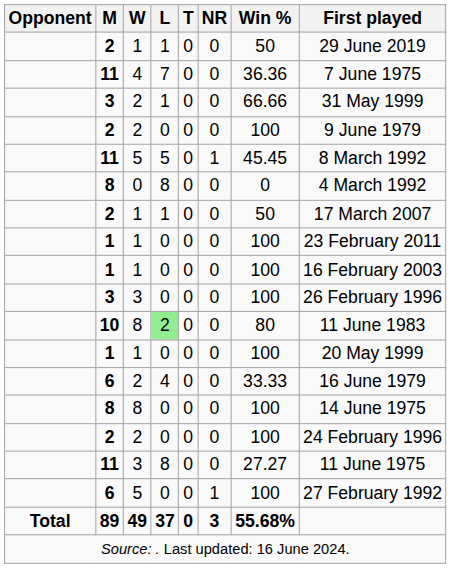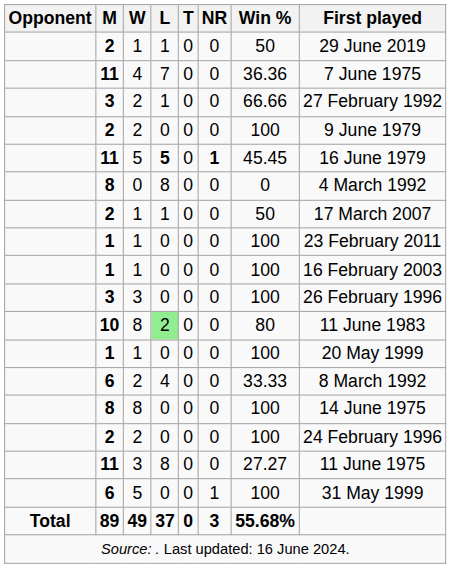 <table class="wikitable sortable" style="text-align:center">
 <tr>
 <th>Opponent</th>
 <th>M</th>
 <th>W</th>
 <th>L</th>
 <th>T</th>
 <th>NR</th>
 <th>Win %</th>
 <th>First played</th>
 </tr>
 <tr>
 <td align="left"></td>
 <td><strong>2</strong></td>
 <td>1</td>
 <td>1</td>
 <td>0</td>
 <td>0</td>
 <td>50</td>
 <td>29 June 2019</td>
 </tr>
 <tr>
 <td align="left"></td>
 <td><strong>11</strong></td>
 <td>4</td>
 <td>7</td>
 <td>0</td>
 <td>0</td>
 <td>36.36</td>
 <td>7 June 1975</td>
 </tr>
 <tr>
 <td align="left"></td>
 <td><strong>3</strong></td>
 <td>2</td>
 <td>1</td>
 <td>0</td>
 <td>0</td>
 <td>66.66</td>
-<td>31 May 1999</td>
+<td>27 February 1992</td>
 </tr>
 <tr>
 <td align="left"></td>
 <td><strong>2</strong></td>
 <td>2</td>
 <td>0</td>
 <td>0</td>
 <td>0</td>
 <td>100</td>
 <td>9 June 1979</td>
 </tr>
 <tr>
 <td align="left"></td>
 <td><strong>11</strong></td>
 <td>5</td>
-<td>5</td>
+<td><strong>5</strong></td>
 <td>0</td>
-<td>1</td>
+<td><strong>1</strong></td>
 <td>45.45</td>
-<td>8 March 1992</td>
+<td>16 June 1979</td>
 </tr>
 <tr>
 <td align="left"></td>
 <td><strong>8</strong></td>
 <td>0</td>
 <td>8</td>
 <td>0</td>
 <td>0</td>
 <td>0</td>
 <td>4 March 1992</td>
 </tr>
 <tr>
 <td align="left"></td>
 <td><strong>2</strong></td>
 <td>1</td>
 <td>1</td>
 <td>0</td>
 <td>0</td>
 <td>50</td>
 <td>17 March 2007</td>
 </tr>
 <tr>
 <td align="left"></td>
 <td><strong>1</strong></td>
 <td>1</td>
 <td>0</td>
 <td>0</td>
 <td>0</td>
 <td>100</td>
 <td>23 February 2011</td>
 </tr>
 <tr>
 <td align="left"></td>
 <td><strong>1</strong></td>
 <td>1</td>
 <td>0</td>
 <td>0</td>
 <td>0</td>
 <td>100</td>
 <td>16 February 2003</td>
 </tr>
 <tr>
 <td align="left"></td>
 <td><strong>3</strong></td>
 <td>3</td>
 <td>0</td>
 <td>0</td>
 <td>0</td>
 <td>100</td>
 <td>26 February 1996</td>
 </tr>
 <tr>
 <td align="left"></td>
 <td><strong>10</strong></td>
 <td>8</td>
 <td style="background: lightgreen;">2</td>
 <td>0</td>
 <td>0</td>
 <td>80</td>
 <td>11 June 1983</td>
 </tr>
 <tr>
 <td align="left"></td>
 <td><strong>1</strong></td>
 <td>1</td>
 <td>0</td>
 <td>0</td>
 <td>0</td>
 <td>100</td>
 <td>20 May 1999</td>
 </tr>
 <tr>
 <td align="left"></td>
 <td><strong>6</strong></td>
 <td>2</td>
 <td>4</td>
 <td>0</td>
 <td>0</td>
 <td>33.33</td>
-<td>16 June 1979</td>
+<td>8 March 1992</td>
 </tr>
 <tr>
 <td align="left"></td>
 <td><strong>8</strong></td>
 <td>8</td>
 <td>0</td>
 <td>0</td>
 <td>0</td>
 <td>100</td>
 <td>14 June 1975</td>
 </tr>
 <tr>
 <td align="left"></td>
 <td><strong>2</strong></td>
 <td>2</td>
 <td>0</td>
 <td>0</td>
 <td>0</td>
 <td>100</td>
 <td>24 February 1996</td>
 </tr>
 <tr>
 <td align="left"></td>
 <td><strong>11</strong></td>
 <td>3</td>
 <td>8</td>
 <td>0</td>
 <td>0</td>
 <td>27.27</td>
 <td>11 June 1975</td>
 </tr>
 <tr>
 <td align="left"></td>
 <td><strong>6</strong></td>
 <td>5</td>
 <td>0</td>
 <td>0</td>
 <td>1</td>
 <td>100</td>
-<td>27 February 1992</td>
+<td>31 May 1999</td>
 </tr>
 <tr>
 <td><strong>Total</strong></td>
 <td><strong>89</strong></td>
 <td><strong>49</strong></td>
 <td><strong>37</strong></td>
 <td><strong>0</strong></td>
 <td><strong>3</strong></td>
 <td><strong>55.68%</strong></td>
 <td></td>
 </tr>
 <tr>
 <td colspan="8"><small><em>Source: .</em> Last updated: 16 June 2024.</small></td>
 </tr>
 </table>
